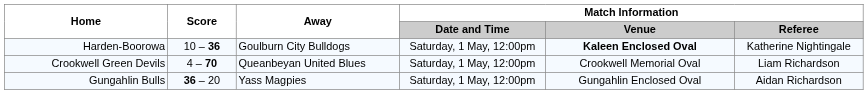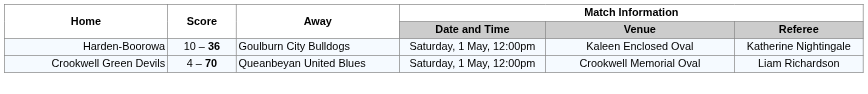 <table border="1" cellpadding="3" cellspacing="0" width="100%" style="border-collapse:collapse;  text-align:center;">
 <tr>
 <th rowspan="2" width="19%">Home</th>
 <th rowspan="2" width="8%">Score</th>
 <th rowspan="2" width="19%">Away</th>
 <th colspan="3">Match Information</th>
 </tr>
 <tr bgcolor="#CCCCCC">
 <th width="17%">Date and Time</th>
 <th width="22%">Venue</th>
 <th width="50%">Referee</th>
 </tr>
 <tr style="text-align:center; background:#f5faff;">
 <td align="right">Harden-Boorowa </td>
 <td>10 – <strong>36</strong></td>
 <td align="left"> Goulburn City Bulldogs</td>
 <td>Saturday, 1 May, 12:00pm</td>
-<td><strong>Kaleen Enclosed Oval</strong></td>
+<td>Kaleen Enclosed Oval</td>
 <td>Katherine Nightingale</td>
 </tr>
 <tr style="text-align:center; background:#f5faff;">
 <td align="right">Crookwell Green Devils </td>
 <td>4 – <strong>70</strong></td>
 <td align="left"> Queanbeyan United Blues</td>
 <td>Saturday, 1 May, 12:00pm</td>
 <td>Crookwell Memorial Oval</td>
 <td>Liam Richardson</td>
 </tr>
-<tr style="text-align:center; background:#f5faff;">
-<td align="right">Gungahlin Bulls </td>
-<td><strong>36</strong> – 20</td>
-<td align="left"> Yass Magpies</td>
-<td>Saturday, 1 May, 12:00pm</td>
-<td>Gungahlin Enclosed Oval</td>
-<td>Aidan Richardson</td>
-</tr>
 </table>
